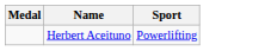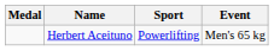 <table class="wikitable sortable" style="font-size: 95%;">
 <tr>
 <th>Medal</th>
 <th>Name</th>
 <th>Sport</th>
+<th>Event</th>
 </tr>
 <tr>
 <td></td>
 <td><a href='#'>Herbert Aceituno</a></td>
 <td><a href='#'>Powerlifting</a></td>
+<td>Men's 65 kg</td>
 </tr>
 </table>
